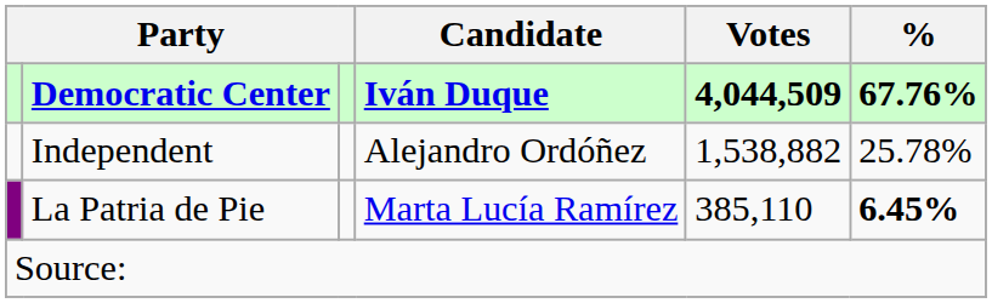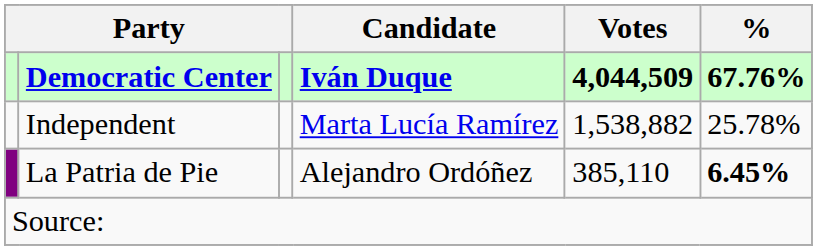 <table class="wikitable">
 <tr>
 <th colspan="3">Party</th>
 <th>Candidate</th>
 <th>Votes</th>
 <th>%</th>
 </tr>
 <tr style="background:#cfc;"|>
 <td bgcolor=></td>
 <td><strong><a href='#'>Democratic Center</a></strong></td>
 <td></td>
 <td><strong><a href='#'>Iván Duque</a></strong></td>
 <td><strong>4,044,509</strong></td>
 <td><strong>67.76%</strong></td>
 </tr>
 <tr>
 <td bgcolor=></td>
 <td>Independent</td>
 <td></td>
-<td>Alejandro Ordóñez</td>
+<td><a href='#'>Marta Lucía Ramírez</a></td>
 <td>1,538,882</td>
 <td>25.78%</td>
 </tr>
 <tr>
 <td style="color:inherit;background:#800080"></td>
 <td>La Patria de Pie</td>
 <td></td>
-<td><a href='#'>Marta Lucía Ramírez</a></td>
+<td>Alejandro Ordóñez</td>
 <td>385,110</td>
 <td><strong>6.45%</strong></td>
 </tr>
 <tr>
 <td colspan="6" style="text-align:left;">Source: </td>
 </tr>
 </table>
